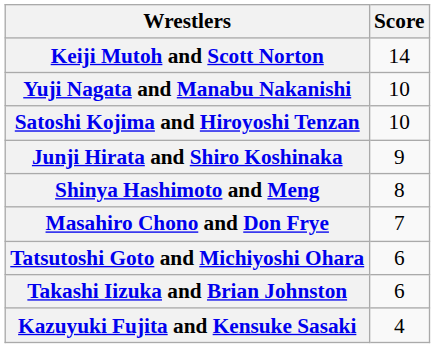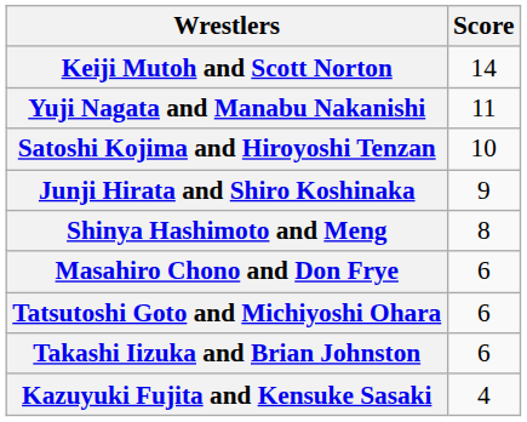 <table class="wikitable" style="margin: 1em auto 1em auto;text-align:center">
 <tr>
 <th>Wrestlers</th>
 <th>Score</th>
 </tr>
 <tr>
 <th><a href='#'>Keiji Mutoh</a> and <a href='#'>Scott Norton</a></th>
 <td>14</td>
 </tr>
 <tr>
 <th><a href='#'>Yuji Nagata</a> and <a href='#'>Manabu Nakanishi</a></th>
-<td>10</td>
+<td>11</td>
 </tr>
 <tr>
 <th><a href='#'>Satoshi Kojima</a> and <a href='#'>Hiroyoshi Tenzan</a></th>
 <td>10</td>
 </tr>
 <tr>
 <th><a href='#'>Junji Hirata</a> and <a href='#'>Shiro Koshinaka</a></th>
 <td>9</td>
 </tr>
 <tr>
 <th><a href='#'>Shinya Hashimoto</a> and <a href='#'>Meng</a></th>
 <td>8</td>
 </tr>
 <tr>
 <th><a href='#'>Masahiro Chono</a> and <a href='#'>Don Frye</a></th>
-<td>7</td>
+<td>6</td>
 </tr>
 <tr>
 <th><a href='#'>Tatsutoshi Goto</a> and <a href='#'>Michiyoshi Ohara</a></th>
 <td>6</td>
 </tr>
 <tr>
 <th><a href='#'>Takashi Iizuka</a> and <a href='#'>Brian Johnston</a></th>
 <td>6</td>
 </tr>
 <tr>
 <th><a href='#'>Kazuyuki Fujita</a> and <a href='#'>Kensuke Sasaki</a></th>
 <td>4</td>
 </tr>
 </table>
